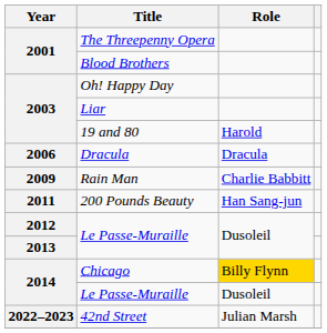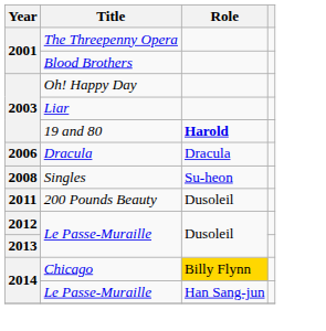 <table class="wikitable sortable plainrowheaders">
 <tr>
 <th scope="col">Year</th>
 <th scope="col">Title</th>
 <th scope="col">Role</th>
 <th scope="col" class="unsortable"></th>
 </tr>
 <tr>
 <th scope="row"  rowspan=2>2001</th>
 <td><em><a href='#'>The Threepenny Opera</a></em></td>
 <td></td>
 <td></td>
 </tr>
 <tr>
 <td><em><a href='#'>Blood Brothers</a></em></td>
 <td></td>
 <td></td>
 </tr>
 <tr>
 <th scope="row" rowspan=3>2003</th>
 <td><em>Oh! Happy Day</em></td>
 <td></td>
 <td></td>
 </tr>
 <tr>
 <td><em><a href='#'>Liar</a></em></td>
 <td></td>
 <td></td>
 </tr>
 <tr>
 <td><em>19 and 80</em></td>
-<td><a href='#'>Harold</a></td>
+<td><strong><a href='#'>Harold</a></strong></td>
 <td></td>
 </tr>
 <tr>
 <th scope="row">2006</th>
 <td><em><a href='#'>Dracula</a></em></td>
 <td><a href='#'>Dracula</a></td>
 <td></td>
 </tr>
 <tr>
-<th scope="row">2009</th>
-<td><em>Rain Man</em></td>
-<td><a href='#'>Charlie Babbitt</a></td>
-<td style="text-align:center"></td>
+<th scope="row">2008</th>
+<td><em>Singles</em></td>
+<td><a href='#'>Su-heon</a></td>
+<td></td>
 </tr>
 <tr>
 <th scope="row">2011</th>
 <td><em>200 Pounds Beauty</em></td>
-<td><a href='#'>Han Sang-jun</a></td>
+<td>Dusoleil</td>
 <td></td>
 </tr>
 <tr>
 <th scope="row">2012</th>
 <td rowspan="2"><em><a href='#'>Le Passe-Muraille</a></em></td>
 <td rowspan="2">Dusoleil</td>
 <td></td>
 </tr>
 <tr>
 <th scope="row">2013</th>
 <td></td>
 </tr>
 <tr>
 <th scope="row"  rowspan=2>2014</th>
 <td><em><a href='#'>Chicago</a></em></td>
 <td style="background: gold;">Billy Flynn</td>
 <td></td>
 </tr>
 <tr>
 <td><em><a href='#'>Le Passe-Muraille</a></em></td>
-<td>Dusoleil</td>
+<td><a href='#'>Han Sang-jun</a></td>
 <td></td>
-</tr>
-<tr>
-<th scope="row">2022–2023</th>
-<td><em><a href='#'>42nd Street</a></em></td>
-<td>Julian Marsh</td>
-<td style="text-align:center"></td>
 </tr>
 <tr>
 </tr>
 </table>
